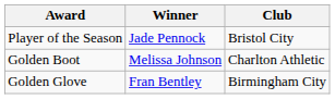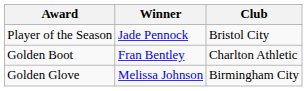 <table class="wikitable">
 <tr>
 <th>Award</th>
 <th>Winner</th>
 <th>Club</th>
 </tr>
 <tr>
 <td>Player of the Season</td>
 <td> <a href='#'>Jade Pennock</a></td>
 <td>Bristol City</td>
 </tr>
 <tr>
 <td>Golden Boot</td>
-<td> <a href='#'>Melissa Johnson</a></td>
+<td> <a href='#'>Fran Bentley</a></td>
 <td>Charlton Athletic</td>
 </tr>
 <tr>
 <td>Golden Glove</td>
-<td> <a href='#'>Fran Bentley</a></td>
+<td> <a href='#'>Melissa Johnson</a></td>
 <td>Birmingham City</td>
 </tr>
 </table>
